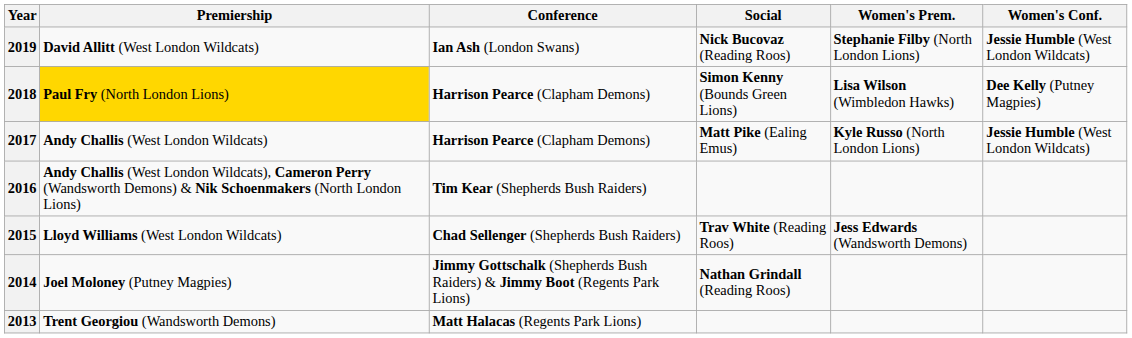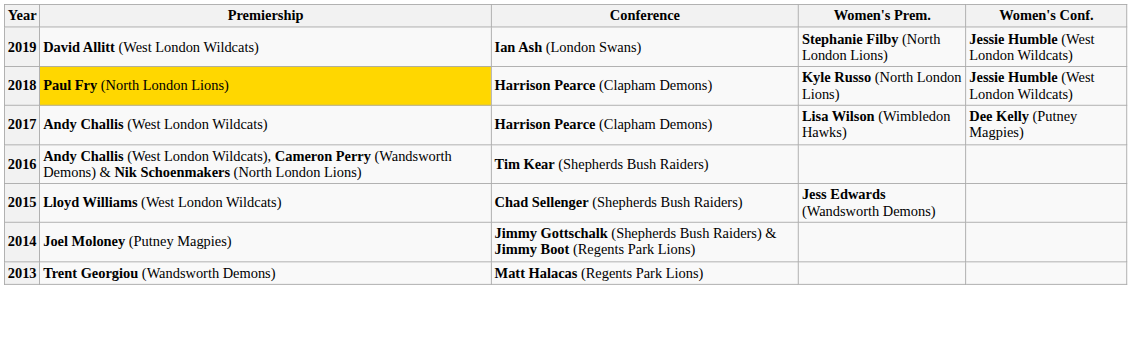 <table class="wikitable">
 <tr>
 <th>Year</th>
 <th>Premiership</th>
 <th>Conference</th>
-<th>Social</th>
 <th>Women's Prem.</th>
 <th>Women's Conf.</th>
 </tr>
 <tr>
 <th>2019</th>
 <td><strong>David Allitt</strong> (West London Wildcats)</td>
 <td><strong>Ian Ash</strong> (London Swans)</td>
-<td><strong>Nick Bucovaz</strong> (Reading Roos)</td>
 <td><strong>Stephanie Filby</strong> (North London Lions)</td>
 <td><strong>Jessie Humble</strong> (West London Wildcats)</td>
 </tr>
 <tr>
 <th>2018</th>
 <td style="background: gold;"><strong>Paul Fry</strong> (North London Lions)</td>
 <td><strong>Harrison Pearce</strong> (Clapham Demons)</td>
-<td><strong>Simon Kenny</strong> (Bounds Green Lions)</td>
-<td><strong>Lisa Wilson</strong> (Wimbledon Hawks)</td>
-<td><strong>Dee Kelly</strong> (Putney Magpies)</td>
+<td><strong>Kyle Russo</strong> (North London Lions)</td>
+<td><strong>Jessie Humble</strong> (West London Wildcats)</td>
 </tr>
 <tr>
 <th>2017</th>
 <td><strong>Andy Challis</strong> (West London Wildcats)</td>
 <td><strong>Harrison Pearce</strong> (Clapham Demons)</td>
-<td><strong>Matt Pike</strong> (Ealing Emus)</td>
-<td><strong>Kyle Russo</strong> (North London Lions)</td>
-<td><strong>Jessie Humble</strong> (West London Wildcats)</td>
+<td><strong>Lisa Wilson</strong> (Wimbledon Hawks)</td>
+<td><strong>Dee Kelly</strong> (Putney Magpies)</td>
 </tr>
 <tr>
 <th>2016</th>
 <td><strong>Andy Challis</strong> (West London Wildcats), <strong>Cameron Perry</strong> (Wandsworth Demons) & <strong>Nik Schoenmakers</strong> (North London Lions)</td>
 <td><strong>Tim Kear</strong> (Shepherds Bush Raiders)</td>
 <td></td>
 <td></td>
-<td></td>
 </tr>
 <tr>
 <th>2015</th>
 <td><strong>Lloyd Williams</strong> (West London Wildcats)</td>
 <td><strong>Chad Sellenger</strong> (Shepherds Bush Raiders)</td>
-<td><strong>Trav White</strong> (Reading Roos)</td>
 <td><strong>Jess Edwards</strong> (Wandsworth Demons)</td>
 <td></td>
 </tr>
 <tr>
 <th>2014</th>
 <td><strong>Joel Moloney</strong> (Putney Magpies)</td>
 <td><strong>Jimmy Gottschalk</strong> (Shepherds Bush Raiders) & <strong>Jimmy Boot</strong> (Regents Park Lions)</td>
-<td><strong>Nathan Grindall</strong> (Reading Roos)</td>
 <td></td>
 <td></td>
 </tr>
 <tr>
 <th>2013</th>
 <td><strong>Trent Georgiou</strong> (Wandsworth Demons)</td>
 <td><strong>Matt Halacas</strong> (Regents Park Lions)</td>
 <td></td>
 <td></td>
-<td></td>
 </tr>
 </table>
